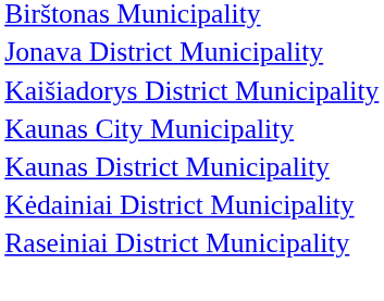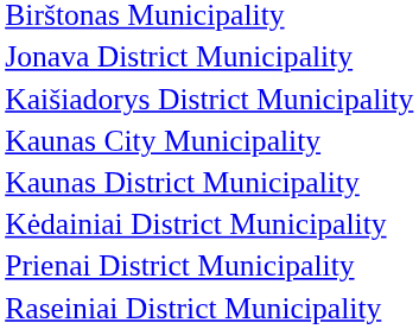 <table>
 <tr>
 <td></td>
 <td><a href='#'>Birštonas Municipality</a></td>
 </tr>
 <tr>
 <td></td>
 <td><a href='#'>Jonava District Municipality</a></td>
 </tr>
 <tr>
 <td></td>
 <td><a href='#'>Kaišiadorys District Municipality</a></td>
 </tr>
 <tr>
 <td></td>
 <td><a href='#'>Kaunas City Municipality</a></td>
 </tr>
 <tr>
 <td></td>
 <td><a href='#'>Kaunas District Municipality</a></td>
 </tr>
 <tr>
 <td></td>
 <td><a href='#'>Kėdainiai District Municipality</a></td>
 </tr>
 <tr>
 <td></td>
+<td><a href='#'>Prienai District Municipality</a></td>
+</tr>
+<tr>
+<td></td>
 <td><a href='#'>Raseiniai District Municipality</a></td>
 </tr>
 </table>
